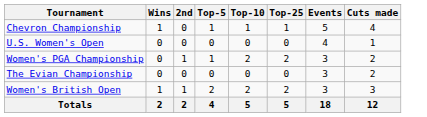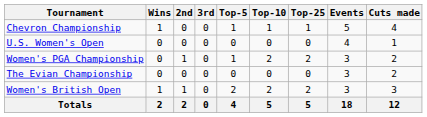 <table class=wikitable style=text-align:center>
 <tr>
 <th>Tournament</th>
 <th>Wins</th>
 <th>2nd</th>
+<th>3rd</th>
 <th>Top-5</th>
 <th>Top-10</th>
 <th>Top-25</th>
 <th>Events</th>
 <th>Cuts made</th>
 </tr>
 <tr>
 <td align=left><a href='#'>Chevron Championship</a></td>
 <td>1</td>
+<td>0</td>
 <td>0</td>
 <td>1</td>
 <td>1</td>
 <td>1</td>
 <td>5</td>
 <td>4</td>
 </tr>
 <tr>
 <td align=left><a href='#'>U.S. Women's Open</a></td>
 <td>0</td>
 <td>0</td>
 <td>0</td>
 <td>0</td>
 <td>0</td>
+<td>0</td>
 <td>4</td>
 <td>1</td>
 </tr>
 <tr>
 <td align=left><a href='#'>Women's PGA Championship</a></td>
 <td>0</td>
 <td>1</td>
+<td>0</td>
 <td>1</td>
 <td>2</td>
 <td>2</td>
 <td>3</td>
 <td>2</td>
 </tr>
 <tr>
 <td align=left><a href='#'>The Evian Championship</a></td>
 <td>0</td>
 <td>0</td>
 <td>0</td>
 <td>0</td>
 <td>0</td>
+<td>0</td>
 <td>3</td>
 <td>2</td>
 </tr>
 <tr>
 <td align=left><a href='#'>Women's British Open</a></td>
 <td>1</td>
 <td>1</td>
+<td>0</td>
 <td>2</td>
 <td>2</td>
 <td>2</td>
 <td>3</td>
 <td>3</td>
 </tr>
 <tr>
 <th>Totals</th>
 <th>2</th>
 <th>2</th>
+<th>0</th>
 <th>4</th>
 <th>5</th>
 <th>5</th>
 <th>18</th>
 <th>12</th>
 </tr>
 </table>
